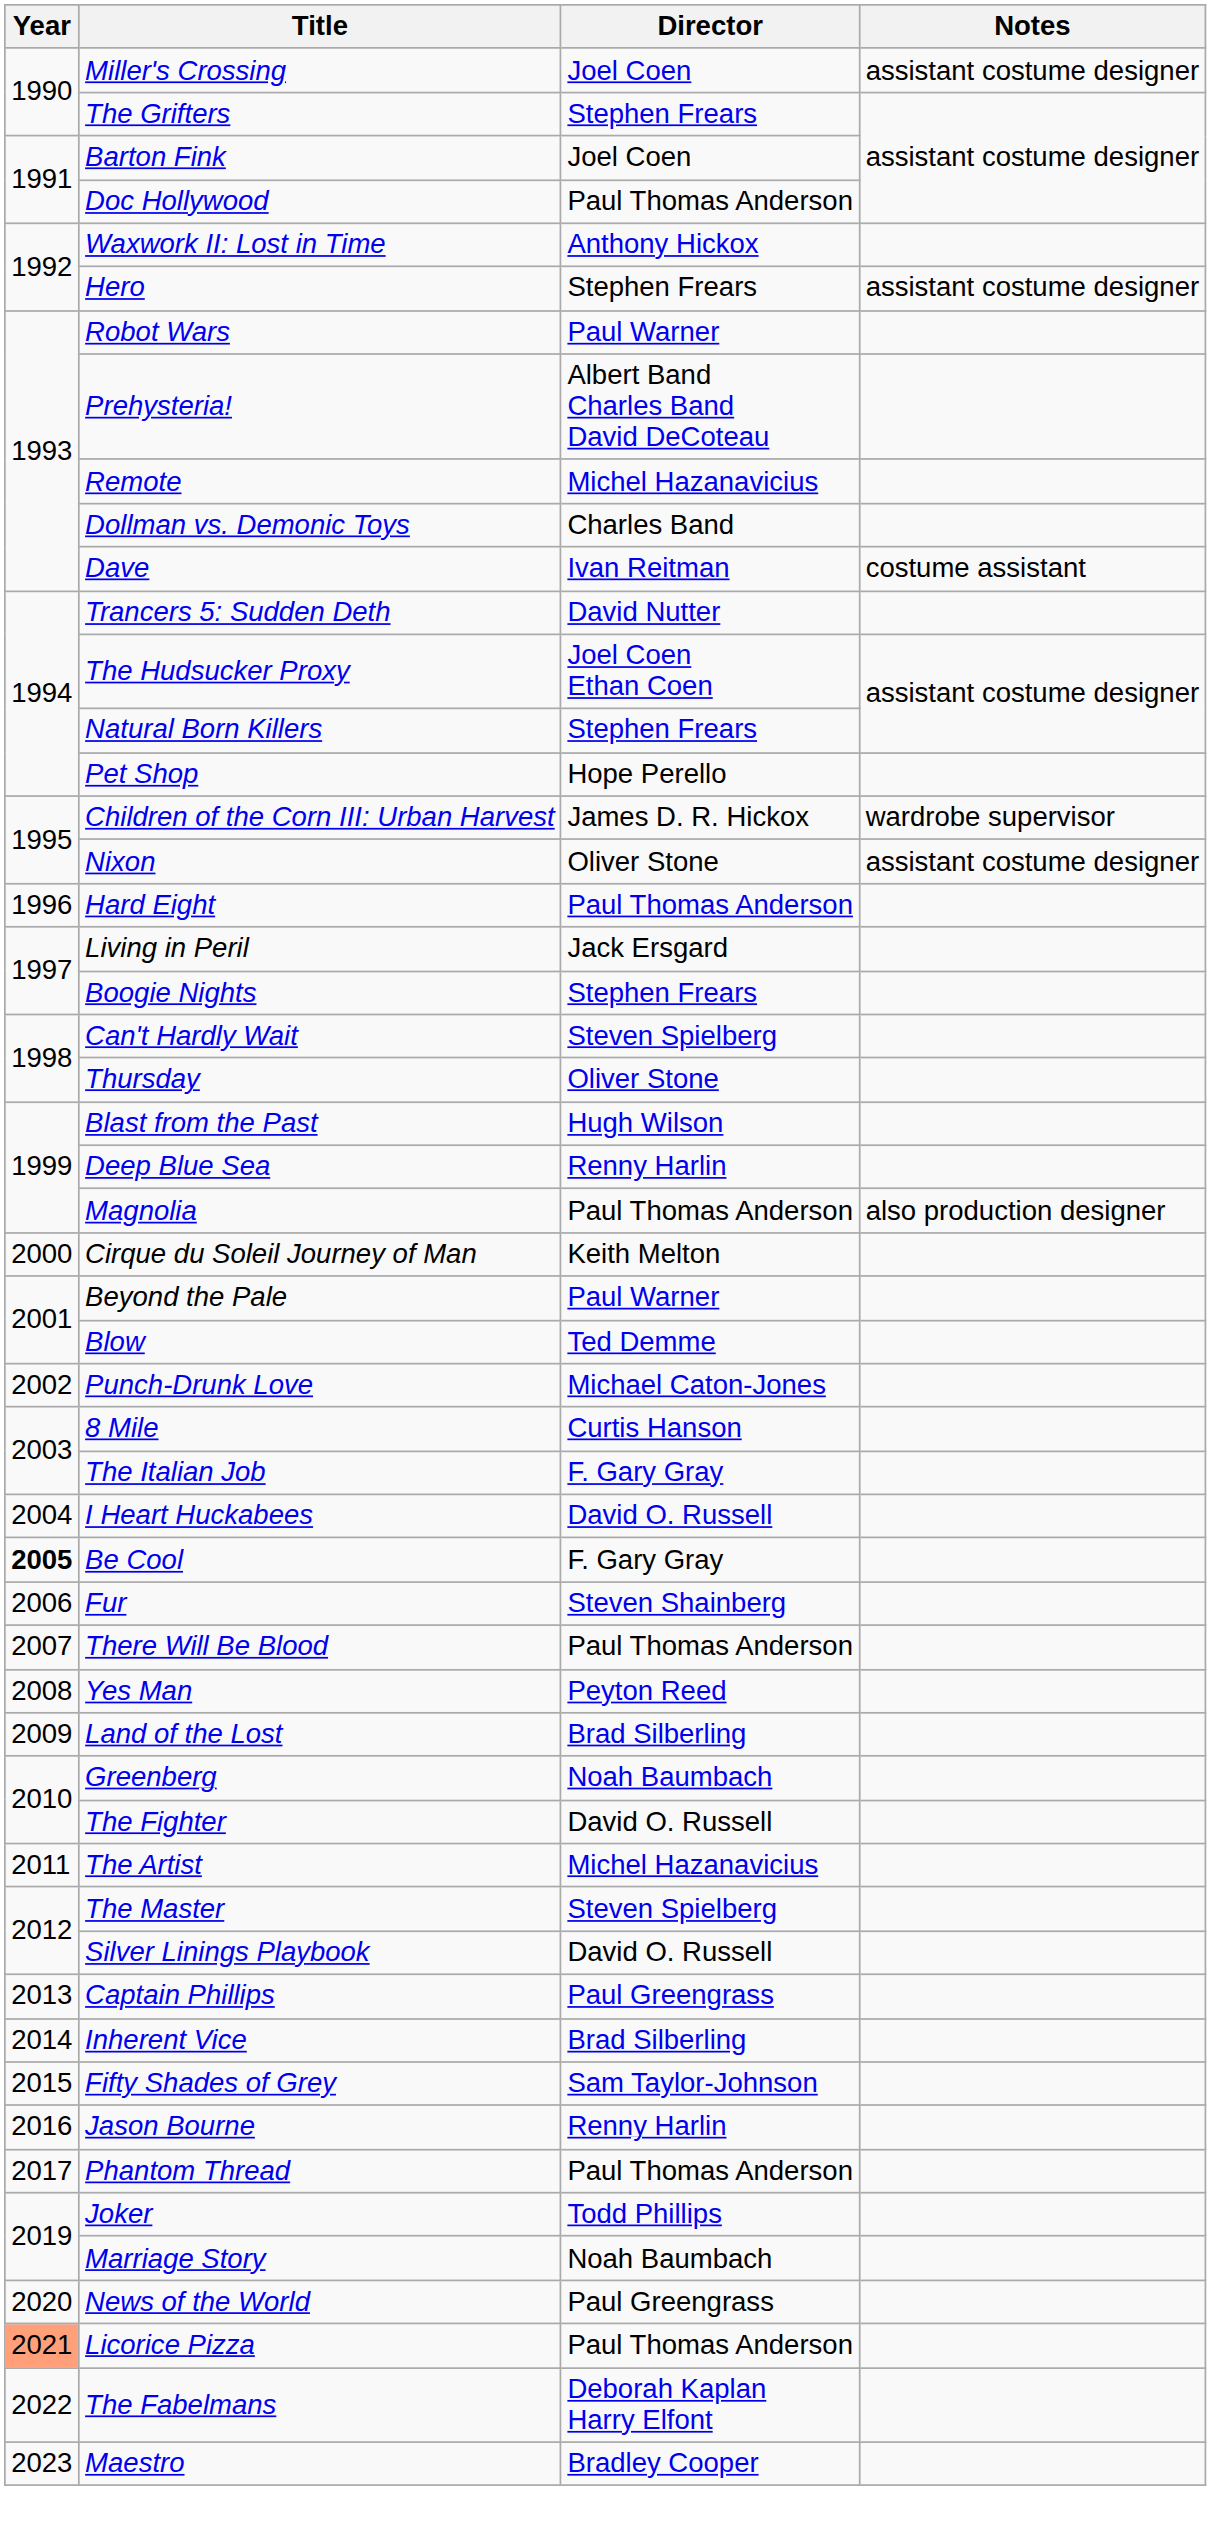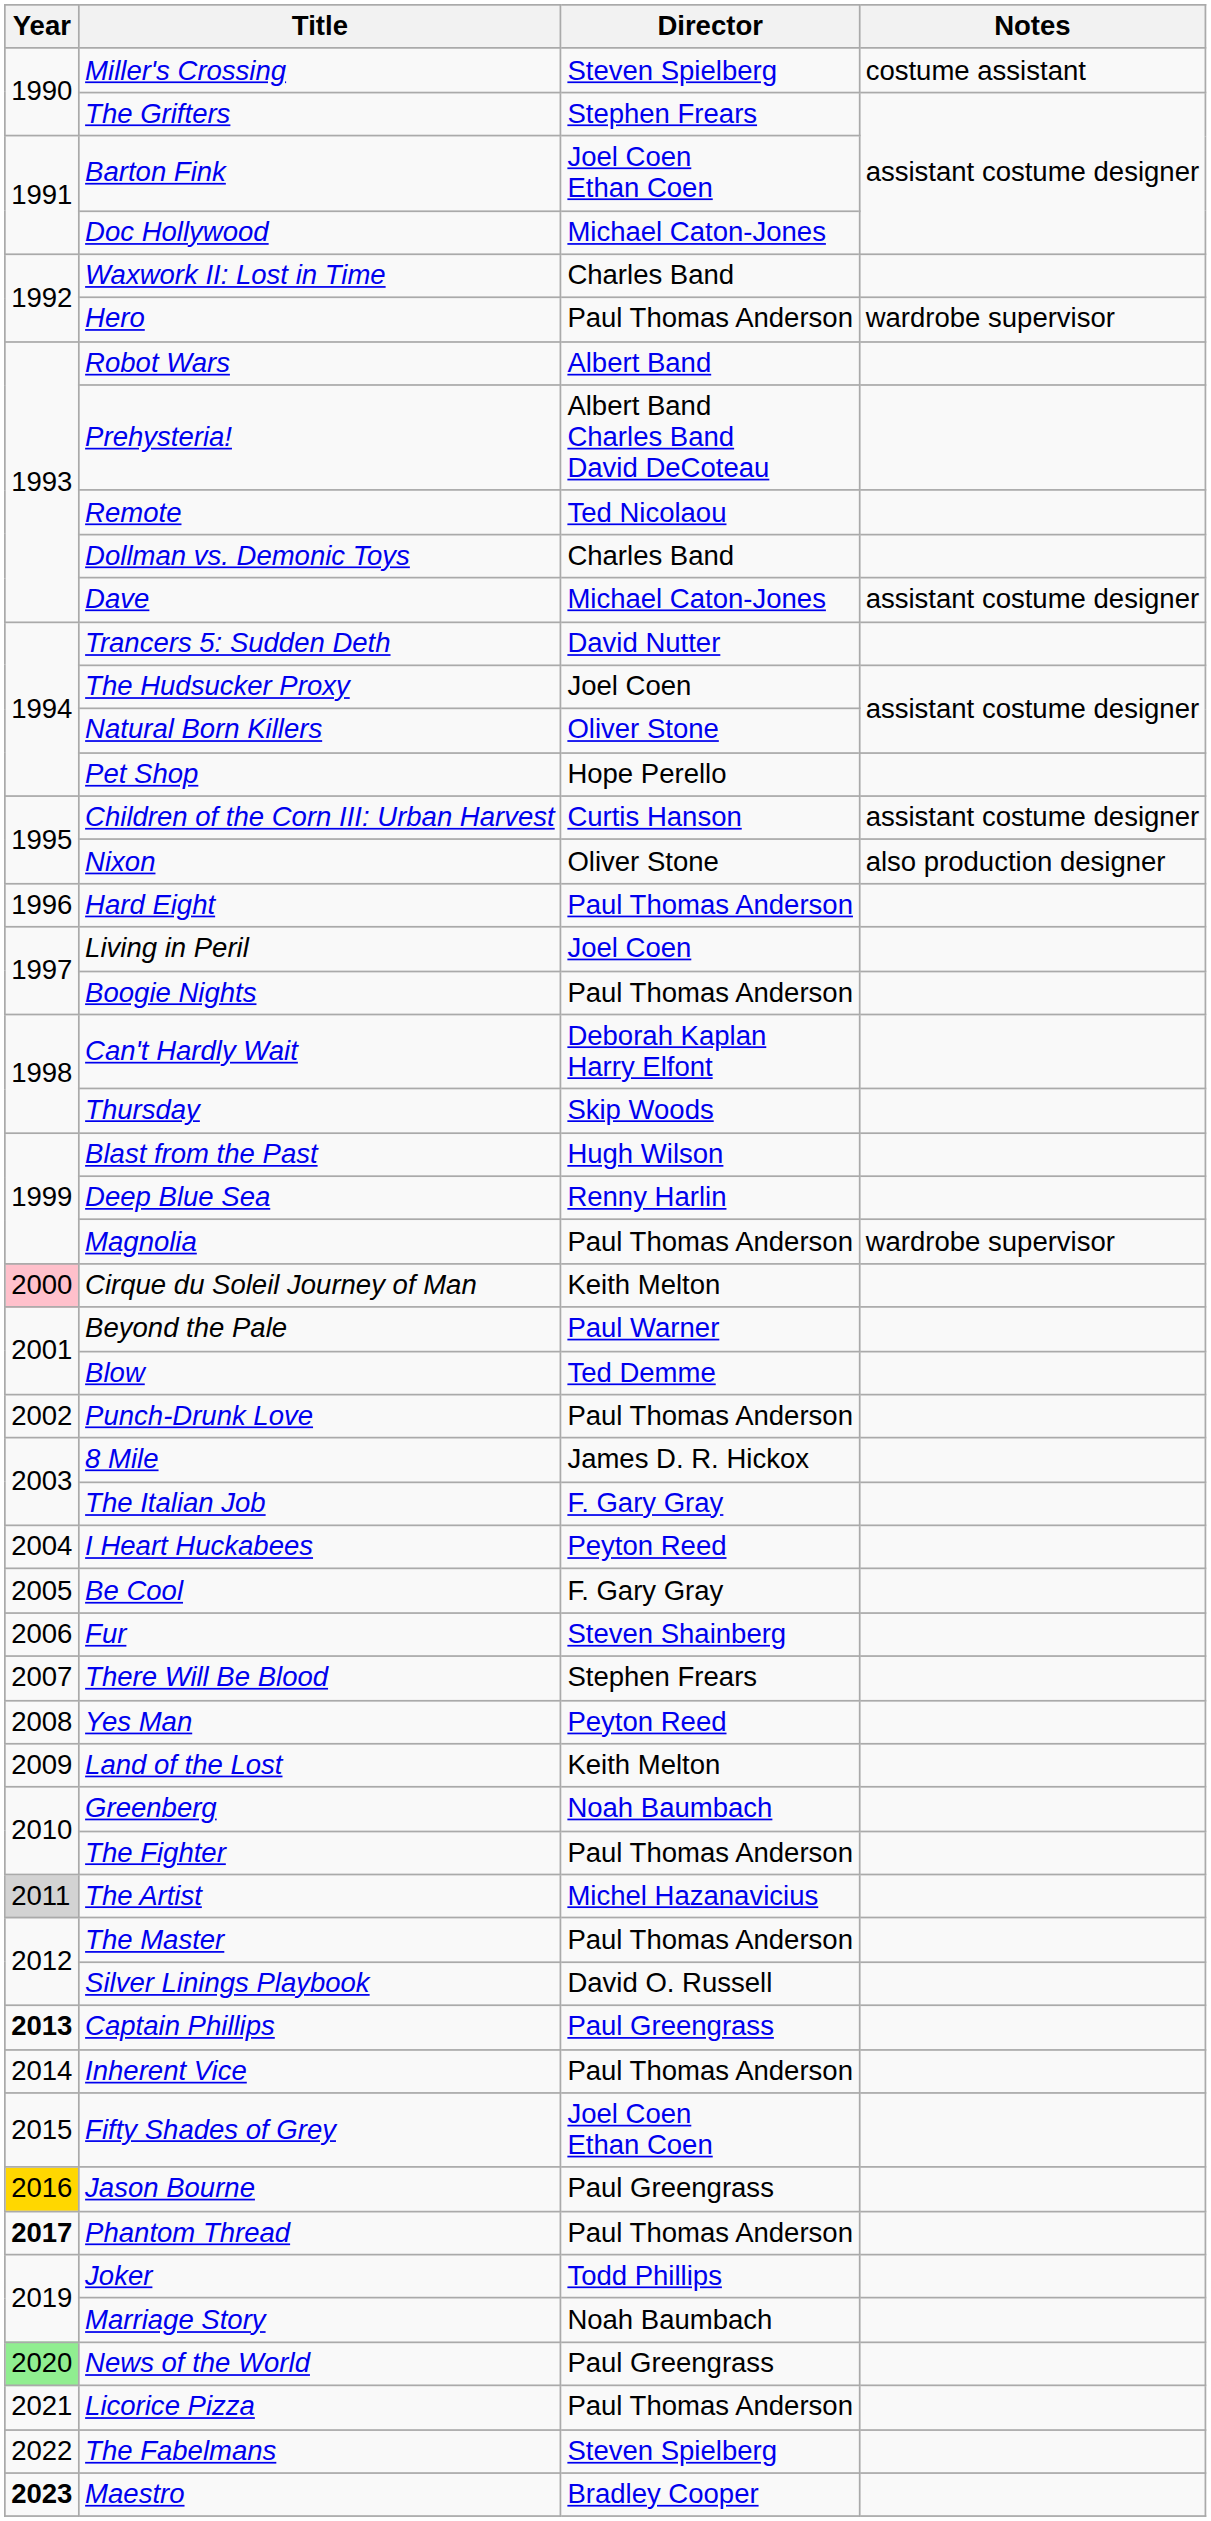 <table class="wikitable sortable">
 <tr>
 <th>Year</th>
 <th>Title</th>
 <th>Director</th>
 <th class="unsortable">Notes</th>
 </tr>
 <tr>
 <td rowspan="2">1990</td>
 <td><em><a href='#'>Miller's Crossing</a></em></td>
-<td><a href='#'>Joel Coen</a></td>
-<td>assistant costume designer</td>
+<td><a href='#'>Steven Spielberg</a></td>
+<td>costume assistant</td>
 </tr>
 <tr>
 <td><em><a href='#'>The Grifters</a></em></td>
 <td><a href='#'>Stephen Frears</a></td>
 <td rowspan="3">assistant costume designer</td>
 </tr>
 <tr>
 <td rowspan="2">1991</td>
 <td><em><a href='#'>Barton Fink</a></em></td>
-<td>Joel Coen</td>
+<td><a href='#'>Joel Coen <br>Ethan Coen</a></td>
 </tr>
 <tr>
 <td><em><a href='#'>Doc Hollywood</a></em></td>
-<td>Paul Thomas Anderson</td>
+<td><a href='#'>Michael Caton-Jones</a></td>
 </tr>
 <tr>
 <td rowspan="2">1992</td>
 <td><em><a href='#'>Waxwork II: Lost in Time</a></em></td>
-<td><a href='#'>Anthony Hickox</a></td>
+<td>Charles Band</td>
 <td></td>
 </tr>
 <tr>
 <td><em><a href='#'>Hero</a></em></td>
-<td>Stephen Frears</td>
-<td>assistant costume designer</td>
+<td>Paul Thomas Anderson</td>
+<td>wardrobe supervisor</td>
 </tr>
 <tr>
 <td rowspan="5">1993</td>
 <td><em><a href='#'>Robot Wars</a></em></td>
-<td><a href='#'>Paul Warner</a></td>
+<td><a href='#'>Albert Band</a></td>
 <td></td>
 </tr>
 <tr>
 <td><em><a href='#'>Prehysteria!</a></em></td>
 <td>Albert Band<br><a href='#'>Charles Band</a><br><a href='#'>David DeCoteau</a></td>
 <td></td>
 </tr>
 <tr>
 <td><em><a href='#'>Remote</a></em></td>
-<td><a href='#'>Michel Hazanavicius</a></td>
+<td><a href='#'>Ted Nicolaou</a></td>
 <td></td>
 </tr>
 <tr>
 <td><em><a href='#'>Dollman vs. Demonic Toys</a></em></td>
 <td>Charles Band</td>
 <td></td>
 </tr>
 <tr>
 <td><em><a href='#'>Dave</a></em></td>
-<td><a href='#'>Ivan Reitman</a></td>
-<td>costume assistant</td>
+<td><a href='#'>Michael Caton-Jones</a></td>
+<td>assistant costume designer</td>
 </tr>
 <tr>
 <td rowspan="4">1994</td>
 <td><em><a href='#'>Trancers 5: Sudden Deth</a></em></td>
 <td><a href='#'>David Nutter</a></td>
 <td></td>
 </tr>
 <tr>
 <td><em><a href='#'>The Hudsucker Proxy</a></em></td>
-<td><a href='#'>Joel Coen <br>Ethan Coen</a></td>
+<td>Joel Coen</td>
 <td rowspan="2">assistant costume designer</td>
 </tr>
 <tr>
 <td><em><a href='#'>Natural Born Killers</a></em></td>
-<td><a href='#'>Stephen Frears</a></td>
+<td><a href='#'>Oliver Stone</a></td>
 </tr>
 <tr>
 <td><em><a href='#'>Pet Shop</a></em></td>
 <td>Hope Perello</td>
 <td></td>
 </tr>
 <tr>
 <td rowspan="2">1995</td>
 <td><em><a href='#'>Children of the Corn III: Urban Harvest</a></em></td>
-<td>James D. R. Hickox</td>
-<td>wardrobe supervisor</td>
+<td><a href='#'>Curtis Hanson</a></td>
+<td>assistant costume designer</td>
 </tr>
 <tr>
 <td><em><a href='#'>Nixon</a></em></td>
 <td>Oliver Stone</td>
-<td>assistant costume designer</td>
+<td>also production designer</td>
 </tr>
 <tr>
 <td>1996</td>
 <td><em><a href='#'>Hard Eight</a></em></td>
 <td><a href='#'>Paul Thomas Anderson</a></td>
 <td></td>
 </tr>
 <tr>
 <td rowspan="2">1997</td>
 <td><em>Living in Peril</em></td>
-<td>Jack Ersgard</td>
+<td><a href='#'>Joel Coen</a></td>
 <td></td>
 </tr>
 <tr>
 <td><em><a href='#'>Boogie Nights</a></em></td>
-<td><a href='#'>Stephen Frears</a></td>
+<td>Paul Thomas Anderson</td>
 <td></td>
 </tr>
 <tr>
 <td rowspan="2">1998</td>
 <td><em><a href='#'>Can't Hardly Wait</a></em></td>
-<td><a href='#'>Steven Spielberg</a></td>
+<td><a href='#'>Deborah Kaplan</a><br><a href='#'>Harry Elfont</a></td>
 <td></td>
 </tr>
 <tr>
 <td><em><a href='#'>Thursday</a></em></td>
-<td><a href='#'>Oliver Stone</a></td>
+<td><a href='#'>Skip Woods</a></td>
 <td></td>
 </tr>
 <tr>
 <td rowspan="3">1999</td>
 <td><em><a href='#'>Blast from the Past</a></em></td>
 <td><a href='#'>Hugh Wilson</a></td>
 <td></td>
 </tr>
 <tr>
 <td><em><a href='#'>Deep Blue Sea</a></em></td>
 <td><a href='#'>Renny Harlin</a></td>
 <td></td>
 </tr>
 <tr>
 <td><em><a href='#'>Magnolia</a></em></td>
 <td>Paul Thomas Anderson</td>
-<td>also production designer</td>
+<td>wardrobe supervisor</td>
 </tr>
 <tr>
-<td>2000</td>
+<td style="background: pink;">2000</td>
 <td><em>Cirque du Soleil Journey of Man</em></td>
 <td>Keith Melton</td>
 <td></td>
 </tr>
 <tr>
 <td rowspan="2">2001</td>
 <td><em>Beyond the Pale</em></td>
 <td><a href='#'>Paul Warner</a></td>
 <td></td>
 </tr>
 <tr>
 <td><em><a href='#'>Blow</a></em></td>
 <td><a href='#'>Ted Demme</a></td>
 <td></td>
 </tr>
 <tr>
 <td>2002</td>
 <td><em><a href='#'>Punch-Drunk Love</a></em></td>
-<td><a href='#'>Michael Caton-Jones</a></td>
+<td>Paul Thomas Anderson</td>
 <td></td>
 </tr>
 <tr>
 <td rowspan="2">2003</td>
 <td><em><a href='#'>8 Mile</a></em></td>
-<td><a href='#'>Curtis Hanson</a></td>
+<td>James D. R. Hickox</td>
 <td></td>
 </tr>
 <tr>
 <td><em><a href='#'>The Italian Job</a></em></td>
 <td><a href='#'>F. Gary Gray</a></td>
 <td></td>
 </tr>
 <tr>
 <td>2004</td>
 <td><em><a href='#'>I Heart Huckabees</a></em></td>
-<td><a href='#'>David O. Russell</a></td>
+<td><a href='#'>Peyton Reed</a></td>
 <td></td>
 </tr>
 <tr>
-<td><strong>2005</strong></td>
+<td>2005</td>
 <td><em><a href='#'>Be Cool</a></em></td>
 <td>F. Gary Gray</td>
 <td></td>
 </tr>
 <tr>
 <td>2006</td>
 <td><em><a href='#'>Fur</a></em></td>
 <td><a href='#'>Steven Shainberg</a></td>
 <td></td>
 </tr>
 <tr>
 <td>2007</td>
 <td><em><a href='#'>There Will Be Blood</a></em></td>
-<td>Paul Thomas Anderson</td>
+<td>Stephen Frears</td>
 <td></td>
 </tr>
 <tr>
 <td>2008</td>
 <td><em><a href='#'>Yes Man</a></em></td>
 <td><a href='#'>Peyton Reed</a></td>
 <td></td>
 </tr>
 <tr>
 <td>2009</td>
 <td><em><a href='#'>Land of the Lost</a></em></td>
-<td><a href='#'>Brad Silberling</a></td>
+<td>Keith Melton</td>
 <td></td>
 </tr>
 <tr>
 <td rowspan="2">2010</td>
 <td><em><a href='#'>Greenberg</a></em></td>
 <td><a href='#'>Noah Baumbach</a></td>
 <td></td>
 </tr>
 <tr>
 <td><em><a href='#'>The Fighter</a></em></td>
-<td>David O. Russell</td>
+<td>Paul Thomas Anderson</td>
 <td></td>
 </tr>
 <tr>
-<td>2011</td>
+<td style="background: lightgrey;">2011</td>
 <td><em><a href='#'>The Artist</a></em></td>
 <td><a href='#'>Michel Hazanavicius</a></td>
 <td></td>
 </tr>
 <tr>
 <td rowspan="2">2012</td>
 <td><em><a href='#'>The Master</a></em></td>
-<td><a href='#'>Steven Spielberg</a></td>
+<td>Paul Thomas Anderson</td>
 <td></td>
 </tr>
 <tr>
 <td><em><a href='#'>Silver Linings Playbook</a></em></td>
 <td>David O. Russell</td>
 <td></td>
 </tr>
 <tr>
-<td>2013</td>
+<td><strong>2013</strong></td>
 <td><em><a href='#'>Captain Phillips</a></em></td>
 <td><a href='#'>Paul Greengrass</a></td>
 <td></td>
 </tr>
 <tr>
 <td>2014</td>
 <td><em><a href='#'>Inherent Vice</a></em></td>
-<td><a href='#'>Brad Silberling</a></td>
+<td>Paul Thomas Anderson</td>
 <td></td>
 </tr>
 <tr>
 <td>2015</td>
 <td><em><a href='#'>Fifty Shades of Grey</a></em></td>
-<td><a href='#'>Sam Taylor-Johnson</a></td>
+<td><a href='#'>Joel Coen <br>Ethan Coen</a></td>
 <td></td>
 </tr>
 <tr>
-<td>2016</td>
+<td style="background: gold;">2016</td>
 <td><em><a href='#'>Jason Bourne</a></em></td>
-<td><a href='#'>Renny Harlin</a></td>
+<td>Paul Greengrass</td>
 <td></td>
 </tr>
 <tr>
-<td>2017</td>
+<td><strong>2017</strong></td>
 <td><em><a href='#'>Phantom Thread</a></em></td>
 <td>Paul Thomas Anderson</td>
 <td></td>
 </tr>
 <tr>
 <td rowspan="2">2019</td>
 <td><em><a href='#'>Joker</a></em></td>
 <td><a href='#'>Todd Phillips</a></td>
 <td></td>
 </tr>
 <tr>
 <td><em><a href='#'>Marriage Story</a></em></td>
 <td>Noah Baumbach</td>
 <td></td>
 </tr>
 <tr>
-<td>2020</td>
+<td style="background: lightgreen;">2020</td>
 <td><em><a href='#'>News of the World</a></em></td>
 <td>Paul Greengrass</td>
 <td></td>
 </tr>
 <tr>
-<td style="background: lightsalmon;">2021</td>
+<td>2021</td>
 <td><em><a href='#'>Licorice Pizza</a></em></td>
 <td>Paul Thomas Anderson</td>
 <td></td>
 </tr>
 <tr>
 <td>2022</td>
 <td><em><a href='#'>The Fabelmans</a></em></td>
-<td><a href='#'>Deborah Kaplan</a><br><a href='#'>Harry Elfont</a></td>
+<td><a href='#'>Steven Spielberg</a></td>
 <td></td>
 </tr>
 <tr>
-<td>2023</td>
+<td><strong>2023</strong></td>
 <td><em><a href='#'>Maestro</a></em></td>
 <td><a href='#'>Bradley Cooper</a></td>
 <td></td>
 </tr>
 </table>
